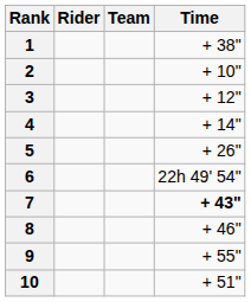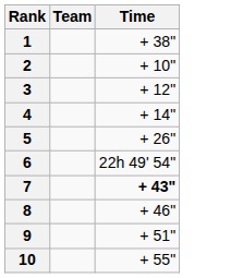 <table class="wikitable" margin-bottom:0;">
 <tr>
 <th scope="col">Rank</th>
-<th scope="col">Rider</th>
 <th scope="col">Team</th>
 <th scope="col">Time</th>
 </tr>
 <tr>
 <th scope="row">1</th>
-<td> </td>
 <td></td>
 <td align="right">+ 38"</td>
 </tr>
 <tr>
 <th scope="row">2</th>
 <td></td>
-<td></td>
 <td align="right">+ 10"</td>
 </tr>
 <tr>
 <th scope="row">3</th>
-<td></td>
 <td></td>
 <td align="right">+ 12"</td>
 </tr>
 <tr>
 <th scope="row">4</th>
 <td></td>
-<td></td>
 <td align="right">+ 14"</td>
 </tr>
 <tr>
 <th scope="row">5</th>
-<td></td>
 <td></td>
 <td align="right">+ 26"</td>
 </tr>
 <tr>
 <th scope="row">6</th>
 <td></td>
-<td></td>
 <td align="right">22h 49' 54"</td>
 </tr>
 <tr>
 <th scope="row">7</th>
-<td></td>
 <td></td>
 <td align="right"><strong>+ 43"</strong></td>
 </tr>
 <tr>
 <th scope="row">8</th>
 <td></td>
-<td></td>
 <td align="right">+ 46"</td>
 </tr>
 <tr>
 <th scope="row">9</th>
 <td></td>
-<td></td>
-<td align="right">+ 55"</td>
+<td align="right">+ 51"</td>
 </tr>
 <tr>
 <th scope="row">10</th>
 <td></td>
-<td></td>
-<td align="right">+ 51"</td>
+<td align="right">+ 55"</td>
 </tr>
 </table>
